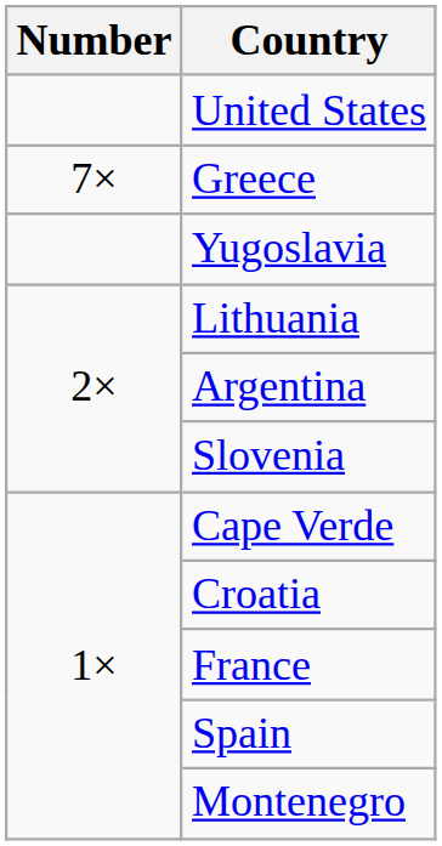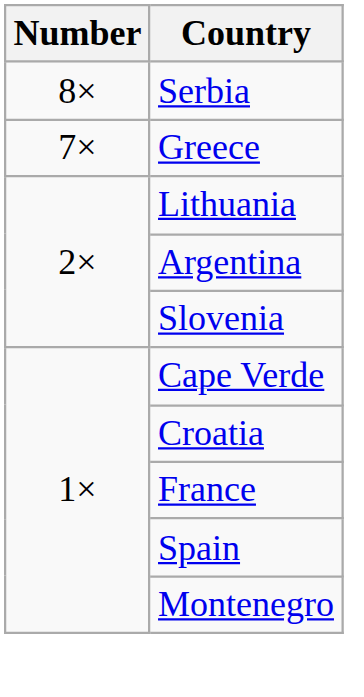 <table class="wikitable sortable">
 <tr>
 <th>Number</th>
 <th>Country</th>
 </tr>
 <tr>
-<td></td>
-<td> <a href='#'>United States</a></td>
+<td rowspan=1 style="text-align:center;">8×</td>
+<td> <a href='#'>Serbia</a></td>
 </tr>
 <tr>
 <td rowspan=1 style="text-align:center;">7×</td>
 <td> <a href='#'>Greece</a></td>
-</tr>
-<tr>
-<td></td>
-<td> <a href='#'>Yugoslavia</a></td>
 </tr>
 <tr>
 <td rowspan=3 style="text-align:center;">2×</td>
 <td> <a href='#'>Lithuania</a></td>
 </tr>
 <tr>
 <td> <a href='#'>Argentina</a></td>
 </tr>
 <tr>
 <td> <a href='#'>Slovenia</a></td>
 </tr>
 <tr>
 <td rowspan=5 style="text-align:center;">1×</td>
 <td> <a href='#'>Cape Verde</a></td>
 </tr>
 <tr>
 <td> <a href='#'>Croatia</a></td>
 </tr>
 <tr>
 <td> <a href='#'>France</a></td>
 </tr>
 <tr>
 <td> <a href='#'>Spain</a></td>
 </tr>
 <tr>
 <td> <a href='#'>Montenegro</a></td>
 </tr>
 </table>
